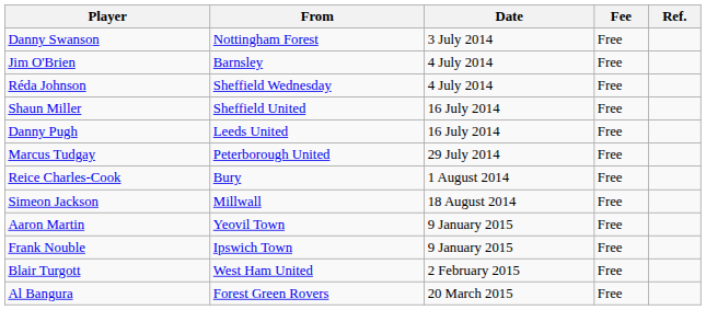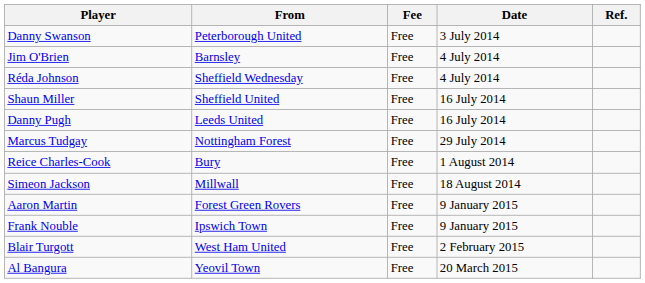 <table class="wikitable sortable" style="text-align:center; font-size:95%;width:60%; text-align:left">
 <tr>
 <th>Player</th>
 <th>From</th>
+<th>Fee</th>
 <th>Date</th>
-<th>Fee</th>
 <th>Ref.</th>
 </tr>
 <tr>
 <td> <a href='#'>Danny Swanson</a></td>
-<td> <a href='#'>Nottingham Forest</a></td>
+<td> <a href='#'>Peterborough United</a></td>
+<td>Free</td>
 <td>3 July 2014</td>
-<td>Free</td>
 <td></td>
 </tr>
 <tr>
 <td> <a href='#'>Jim O'Brien</a></td>
 <td> <a href='#'>Barnsley</a></td>
+<td>Free</td>
 <td>4 July 2014</td>
-<td>Free</td>
 <td></td>
 </tr>
 <tr>
 <td> <a href='#'>Réda Johnson</a></td>
 <td> <a href='#'>Sheffield Wednesday</a></td>
+<td>Free</td>
 <td>4 July 2014</td>
-<td>Free</td>
 <td></td>
 </tr>
 <tr>
 <td> <a href='#'>Shaun Miller</a></td>
 <td> <a href='#'>Sheffield United</a></td>
+<td>Free</td>
 <td>16 July 2014</td>
-<td>Free</td>
 <td></td>
 </tr>
 <tr>
 <td> <a href='#'>Danny Pugh</a></td>
 <td> <a href='#'>Leeds United</a></td>
+<td>Free</td>
 <td>16 July 2014</td>
-<td>Free</td>
 <td></td>
 </tr>
 <tr>
 <td> <a href='#'>Marcus Tudgay</a></td>
-<td> <a href='#'>Peterborough United</a></td>
+<td> <a href='#'>Nottingham Forest</a></td>
+<td>Free</td>
 <td>29 July 2014</td>
-<td>Free</td>
 <td></td>
 </tr>
 <tr>
 <td> <a href='#'>Reice Charles-Cook</a></td>
 <td> <a href='#'>Bury</a></td>
+<td>Free</td>
 <td>1 August 2014</td>
-<td>Free</td>
 <td></td>
 </tr>
 <tr>
 <td> <a href='#'>Simeon Jackson</a></td>
 <td> <a href='#'>Millwall</a></td>
+<td>Free</td>
 <td>18 August 2014</td>
-<td>Free</td>
 <td></td>
 </tr>
 <tr>
 <td> <a href='#'>Aaron Martin</a></td>
-<td> <a href='#'>Yeovil Town</a></td>
+<td> <a href='#'>Forest Green Rovers</a></td>
+<td>Free</td>
 <td>9 January 2015</td>
-<td>Free</td>
 <td></td>
 </tr>
 <tr>
 <td> <a href='#'>Frank Nouble</a></td>
 <td> <a href='#'>Ipswich Town</a></td>
+<td>Free</td>
 <td>9 January 2015</td>
-<td>Free</td>
 <td></td>
 </tr>
 <tr>
 <td> <a href='#'>Blair Turgott</a></td>
 <td> <a href='#'>West Ham United</a></td>
+<td>Free</td>
 <td>2 February 2015</td>
-<td>Free</td>
 <td></td>
 </tr>
 <tr>
 <td> <a href='#'>Al Bangura</a></td>
-<td> <a href='#'>Forest Green Rovers</a></td>
+<td> <a href='#'>Yeovil Town</a></td>
+<td>Free</td>
 <td>20 March 2015</td>
-<td>Free</td>
 <td></td>
 </tr>
 </table>
